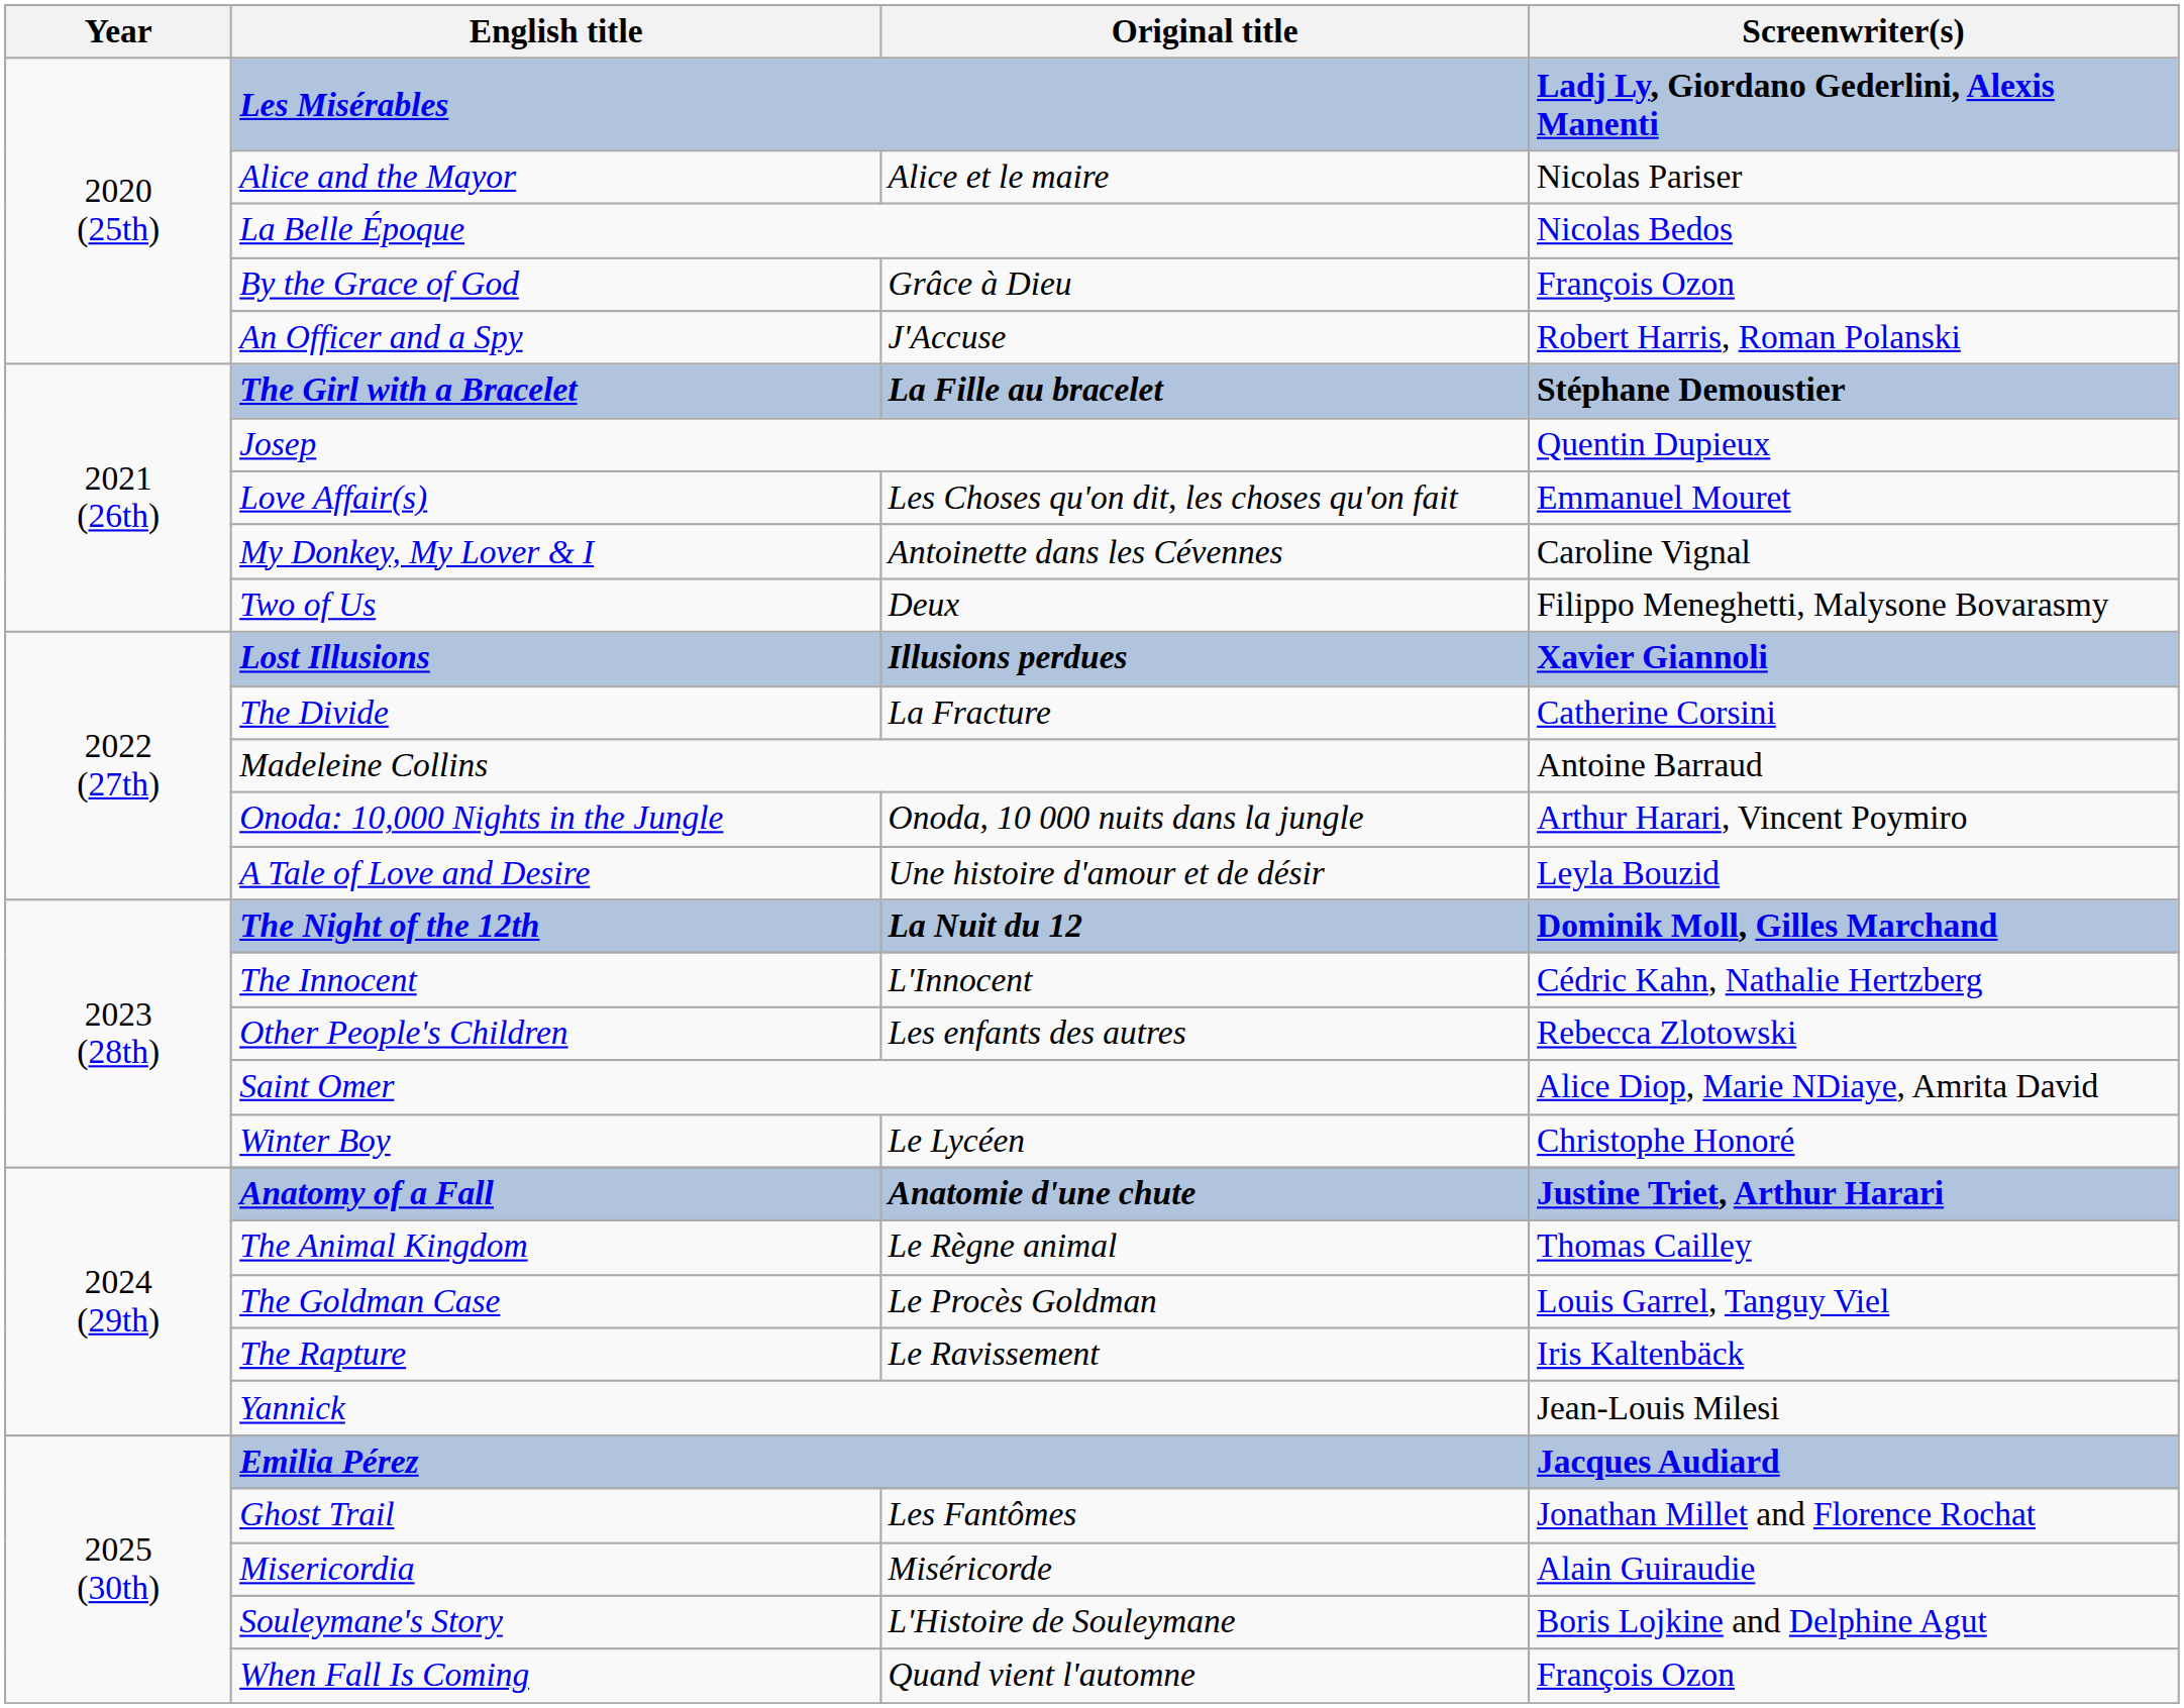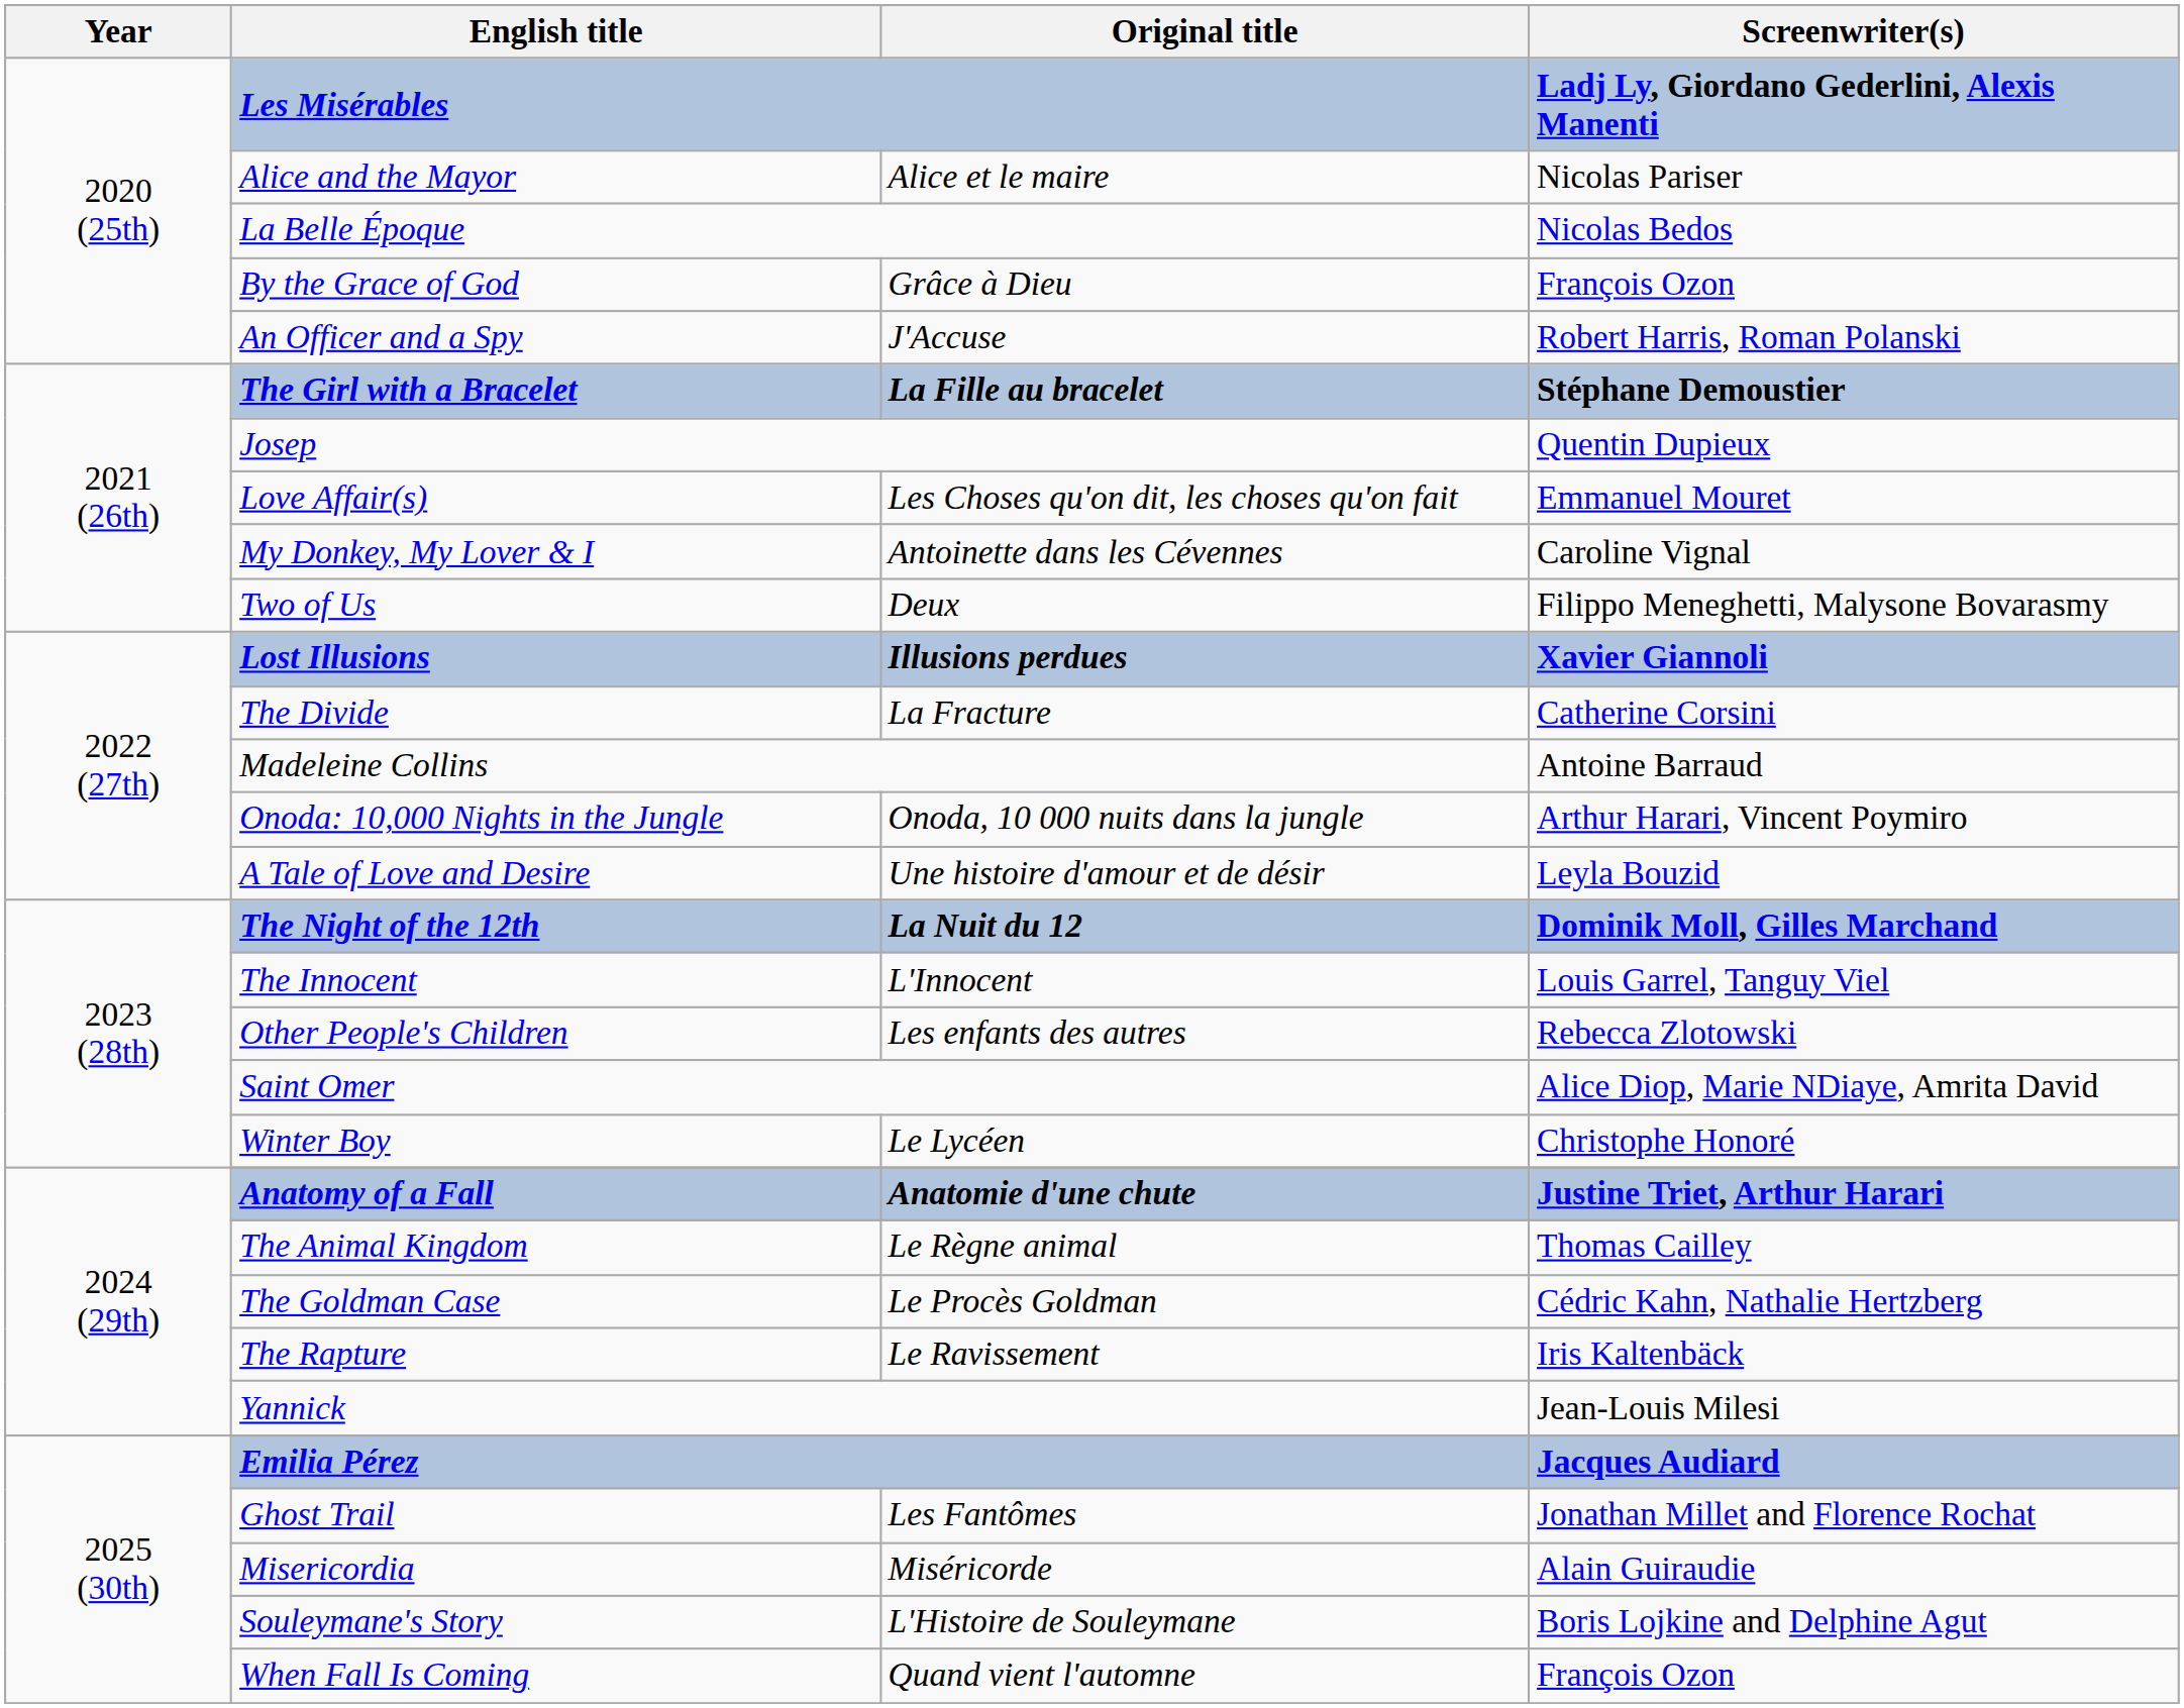 <table class="wikitable">
 <tr>
 <th width="100"><strong>Year</strong></th>
 <th width="300"><strong>English title</strong></th>
 <th width="300"><strong>Original title</strong></th>
 <th width="300"><strong>Screenwriter(s)</strong></th>
 </tr>
 <tr>
 <td rowspan="5" style="text-align:center;">2020<br>(<a href='#'>25th</a>)</td>
 <td style="background:#B0C4DE;" colspan=2><strong><em><a href='#'>Les Misérables</a></em></strong></td>
 <td style="background:#B0C4DE;"><strong><a href='#'>Ladj Ly</a>, Giordano Gederlini, <a href='#'>Alexis Manenti</a></strong></td>
 </tr>
 <tr>
 <td><em><a href='#'>Alice and the Mayor</a></em></td>
 <td><em>Alice et le maire</em></td>
 <td>Nicolas Pariser</td>
 </tr>
 <tr>
 <td colspan=2><em><a href='#'>La Belle Époque</a></em></td>
 <td><a href='#'>Nicolas Bedos</a></td>
 </tr>
 <tr>
 <td><em><a href='#'>By the Grace of God</a></em></td>
 <td><em>Grâce à Dieu</em></td>
 <td><a href='#'>François Ozon</a></td>
 </tr>
 <tr>
 <td><em><a href='#'>An Officer and a Spy</a></em></td>
 <td><em>J'Accuse</em></td>
 <td><a href='#'>Robert Harris</a>, <a href='#'>Roman Polanski</a></td>
 </tr>
 <tr>
 <td rowspan="5" style="text-align:center;">2021<br>(<a href='#'>26th</a>)</td>
 <td style="background:#B0C4DE;"><strong><em><a href='#'>The Girl with a Bracelet</a></em></strong></td>
 <td style="background:#B0C4DE;"><strong><em>La Fille au bracelet</em></strong></td>
 <td style="background:#B0C4DE;"><strong>Stéphane Demoustier</strong></td>
 </tr>
 <tr>
 <td colspan=2><em><a href='#'>Josep</a></em></td>
 <td><a href='#'>Quentin Dupieux</a></td>
 </tr>
 <tr>
 <td><em><a href='#'>Love Affair(s)</a></em></td>
 <td><em>Les Choses qu'on dit, les choses qu'on fait</em></td>
 <td><a href='#'>Emmanuel Mouret</a></td>
 </tr>
 <tr>
 <td><em><a href='#'>My Donkey, My Lover & I</a></em></td>
 <td><em>Antoinette dans les Cévennes</em></td>
 <td>Caroline Vignal</td>
 </tr>
 <tr>
 <td><em><a href='#'>Two of Us</a></em></td>
 <td><em>Deux</em></td>
 <td>Filippo Meneghetti, Malysone Bovarasmy</td>
 </tr>
 <tr>
 <td rowspan="5" style="text-align:center;">2022<br>(<a href='#'>27th</a>)</td>
 <td style="background:#B0C4DE;"><strong><em><a href='#'>Lost Illusions</a></em></strong></td>
 <td style="background:#B0C4DE;"><strong><em>Illusions perdues</em></strong></td>
 <td style="background:#B0C4DE;"><strong><a href='#'>Xavier Giannoli</a></strong></td>
 </tr>
 <tr>
 <td><em><a href='#'>The Divide</a></em></td>
 <td><em>La Fracture</em></td>
 <td><a href='#'>Catherine Corsini</a></td>
 </tr>
 <tr>
 <td colspan=2><em>Madeleine Collins</em></td>
 <td>Antoine Barraud</td>
 </tr>
 <tr>
 <td><em><a href='#'>Onoda: 10,000 Nights in the Jungle</a></em></td>
 <td><em>Onoda, 10 000 nuits dans la jungle</em></td>
 <td><a href='#'>Arthur Harari</a>, Vincent Poymiro</td>
 </tr>
 <tr>
 <td><em><a href='#'>A Tale of Love and Desire</a></em></td>
 <td><em>Une histoire d'amour et de désir</em></td>
 <td><a href='#'>Leyla Bouzid</a></td>
 </tr>
 <tr>
 <td rowspan="5" style="text-align:center;">2023<br>(<a href='#'>28th</a>)</td>
 <td style="background:#B0C4DE;"><strong><em><a href='#'>The Night of the 12th</a></em></strong></td>
 <td style="background:#B0C4DE;"><strong><em>La Nuit du 12</em></strong></td>
 <td style="background:#B0C4DE;"><strong><a href='#'>Dominik Moll</a>, <a href='#'>Gilles Marchand</a></strong></td>
 </tr>
 <tr>
 <td><em><a href='#'>The Innocent</a></em></td>
 <td><em>L'Innocent</em></td>
-<td><a href='#'>Cédric Kahn</a>, <a href='#'>Nathalie Hertzberg</a></td>
+<td><a href='#'>Louis Garrel</a>, <a href='#'>Tanguy Viel</a></td>
 </tr>
 <tr>
 <td><em><a href='#'>Other People's Children</a></em></td>
 <td><em>Les enfants des autres</em></td>
 <td><a href='#'>Rebecca Zlotowski</a></td>
 </tr>
 <tr>
 <td colspan=2><em><a href='#'>Saint Omer</a></em></td>
 <td><a href='#'>Alice Diop</a>, <a href='#'>Marie NDiaye</a>, Amrita David</td>
 </tr>
 <tr>
 <td><em><a href='#'>Winter Boy</a></em></td>
 <td><em>Le Lycéen</em></td>
 <td><a href='#'>Christophe Honoré</a></td>
 </tr>
 <tr>
 <td rowspan="6" style="text-align:center;">2024<br>(<a href='#'>29th</a>)</td>
 </tr>
 <tr style="background:#B0C4DE;">
 <td><strong><em><a href='#'>Anatomy of a Fall</a></em></strong></td>
 <td><strong><em>Anatomie d'une chute</em></strong></td>
 <td><strong><a href='#'>Justine Triet</a>, <a href='#'>Arthur Harari</a></strong></td>
 </tr>
 <tr>
 <td><em><a href='#'>The Animal Kingdom</a></em></td>
 <td><em>Le Règne animal</em></td>
 <td><a href='#'>Thomas Cailley</a></td>
 </tr>
 <tr>
 <td><em><a href='#'>The Goldman Case</a></em></td>
 <td><em>Le Procès Goldman</em></td>
-<td><a href='#'>Louis Garrel</a>, <a href='#'>Tanguy Viel</a></td>
+<td><a href='#'>Cédric Kahn</a>, <a href='#'>Nathalie Hertzberg</a></td>
 </tr>
 <tr>
 <td><em><a href='#'>The Rapture</a></em></td>
 <td><em>Le Ravissement</em></td>
 <td><a href='#'>Iris Kaltenbäck</a></td>
 </tr>
 <tr>
 <td colspan=2><em><a href='#'>Yannick</a></em></td>
 <td>Jean-Louis Milesi</td>
 </tr>
 <tr>
 <td rowspan="6" style="text-align:center;">2025<br>(<a href='#'>30th</a>)</td>
 </tr>
 <tr style="background:#B0C4DE;">
 <td colspan=2><strong><em><a href='#'>Emilia Pérez</a></em></strong></td>
 <td><strong><a href='#'>Jacques Audiard</a></strong></td>
 </tr>
 <tr>
 <td><em><a href='#'>Ghost Trail</a></em></td>
 <td><em>Les Fantômes</em></td>
 <td><a href='#'>Jonathan Millet</a> and <a href='#'>Florence Rochat</a></td>
 </tr>
 <tr>
 <td><em><a href='#'>Misericordia</a></em></td>
 <td><em>Miséricorde</em></td>
 <td><a href='#'>Alain Guiraudie</a></td>
 </tr>
 <tr>
 <td><em><a href='#'>Souleymane's Story</a></em></td>
 <td><em>L'Histoire de Souleymane</em></td>
 <td><a href='#'>Boris Lojkine</a> and <a href='#'>Delphine Agut</a></td>
 </tr>
 <tr>
 <td><em><a href='#'>When Fall Is Coming</a></em></td>
 <td><em>Quand vient l'automne</em></td>
 <td><a href='#'>François Ozon</a></td>
 </tr>
 <tr>
 </tr>
 </table>
